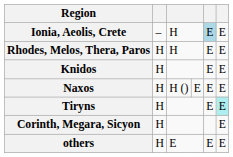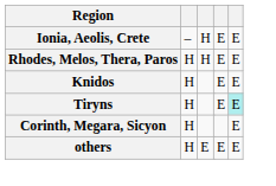 <table class="wikitable">
 <tr>
 <th>Region</th>
 <th></th>
 <th colspan="2"></th>
 <th></th>
 <th></th>
 </tr>
 <tr>
 <th>Ionia, Aeolis, Crete</th>
 <td>–</td>
 <td colspan="2">Η</td>
-<td style="background: lightblue;">Ε</td>
+<td>Ε</td>
 <td>Ε</td>
 </tr>
 <tr>
 <th>Rhodes, Melos, Thera, Paros</th>
 <td>Η</td>
 <td colspan="2">Η</td>
 <td>Ε</td>
 <td>Ε</td>
 </tr>
 <tr>
 <th>Knidos</th>
 <td>Η</td>
 <td colspan="2"></td>
-<td>Ε</td>
-<td>Ε</td>
-</tr>
-<tr>
-<th>Naxos</th>
-<td>Η</td>
-<td>Η ()</td>
-<td>Ε</td>
 <td>Ε</td>
 <td>Ε</td>
 </tr>
 <tr>
 <th>Tiryns</th>
 <td>Η</td>
 <td colspan="2"></td>
 <td>Ε</td>
 <td style="background: paleturquoise;">Ε</td>
 </tr>
 <tr>
 <th>Corinth, Megara, Sicyon</th>
 <td>Η</td>
 <td colspan="2"></td>
 <td></td>
 <td>Ε</td>
 </tr>
 <tr>
 <th>others</th>
 <td>Η</td>
 <td colspan="2">Ε</td>
 <td>Ε</td>
 <td>Ε</td>
 </tr>
 </table>
